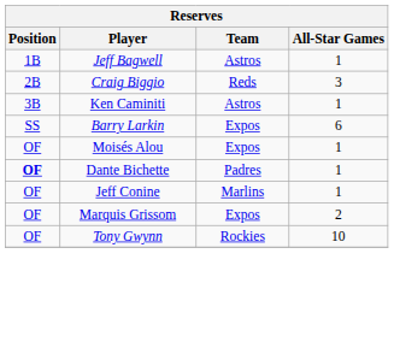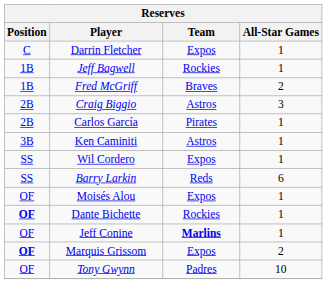 <table class="wikitable" style="font-size: 100%; text-align:center;">
 <tr>
 <th colspan="4">Reserves</th>
 </tr>
 <tr>
 <th>Position</th>
 <th width="150">Player</th>
 <th width="100">Team</th>
 <th>All-Star Games</th>
 </tr>
 <tr>
+<td><a href='#'>C</a></td>
+<td><a href='#'>Darrin Fletcher</a></td>
+<td><a href='#'>Expos</a></td>
+<td>1</td>
+</tr>
+<tr>
 <td><a href='#'>1B</a></td>
 <td><em><a href='#'>Jeff Bagwell</a></em></td>
-<td><a href='#'>Astros</a></td>
+<td><a href='#'>Rockies</a></td>
 <td>1</td>
+</tr>
+<tr>
+<td><a href='#'>1B</a></td>
+<td><em><a href='#'>Fred McGriff</a></em></td>
+<td><a href='#'>Braves</a></td>
+<td>2</td>
 </tr>
 <tr>
 <td><a href='#'>2B</a></td>
 <td><em><a href='#'>Craig Biggio</a></em></td>
-<td><a href='#'>Reds</a></td>
+<td><a href='#'>Astros</a></td>
 <td>3</td>
+</tr>
+<tr>
+<td><a href='#'>2B</a></td>
+<td><a href='#'>Carlos García</a></td>
+<td><a href='#'>Pirates</a></td>
+<td>1</td>
 </tr>
 <tr>
 <td><a href='#'>3B</a></td>
 <td><a href='#'>Ken Caminiti</a></td>
 <td><a href='#'>Astros</a></td>
 <td>1</td>
 </tr>
 <tr>
 <td><a href='#'>SS</a></td>
+<td><a href='#'>Wil Cordero</a></td>
+<td><a href='#'>Expos</a></td>
+<td>1</td>
+</tr>
+<tr>
+<td><a href='#'>SS</a></td>
 <td><em><a href='#'>Barry Larkin</a></em></td>
-<td><a href='#'>Expos</a></td>
+<td><a href='#'>Reds</a></td>
 <td>6</td>
 </tr>
 <tr>
 <td><a href='#'>OF</a></td>
 <td><a href='#'>Moisés Alou</a></td>
 <td><a href='#'>Expos</a></td>
 <td>1</td>
 </tr>
 <tr>
 <td><strong><a href='#'>OF</a></strong></td>
 <td><a href='#'>Dante Bichette</a></td>
-<td><a href='#'>Padres</a></td>
+<td><a href='#'>Rockies</a></td>
 <td>1</td>
 </tr>
 <tr>
 <td><a href='#'>OF</a></td>
 <td><a href='#'>Jeff Conine</a></td>
-<td><a href='#'>Marlins</a></td>
+<td><strong><a href='#'>Marlins</a></strong></td>
 <td>1</td>
 </tr>
 <tr>
-<td><a href='#'>OF</a></td>
+<td><strong><a href='#'>OF</a></strong></td>
 <td><a href='#'>Marquis Grissom</a></td>
 <td><a href='#'>Expos</a></td>
 <td>2</td>
 </tr>
 <tr>
 <td><a href='#'>OF</a></td>
 <td><em><a href='#'>Tony Gwynn</a></em></td>
-<td><a href='#'>Rockies</a></td>
+<td><a href='#'>Padres</a></td>
 <td>10</td>
 </tr>
 <tr>
 </tr>
 </table>
